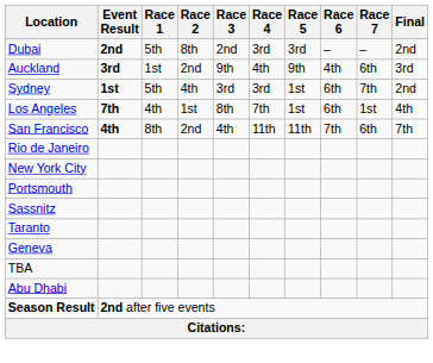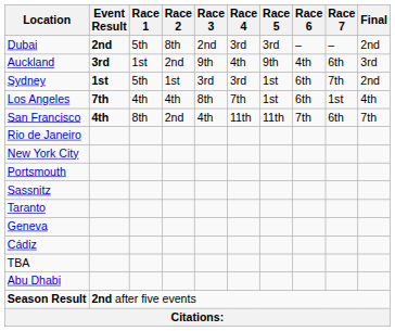 <table class="wikitable">
 <tr>
 <th>Location</th>
 <th>Event<br>Result</th>
 <th>Race<br>1</th>
 <th>Race<br>2</th>
 <th>Race<br>3</th>
 <th>Race<br>4</th>
 <th>Race<br>5</th>
 <th>Race<br>6</th>
 <th>Race<br>7</th>
 <th>Final</th>
 </tr>
 <tr>
 <td><a href='#'>Dubai</a></td>
 <td><strong>2nd</strong></td>
 <td>5th</td>
 <td>8th</td>
 <td>2nd</td>
 <td>3rd</td>
 <td>3rd</td>
 <td>–</td>
 <td>–</td>
 <td>2nd</td>
 </tr>
 <tr>
 <td><a href='#'>Auckland</a></td>
 <td><strong>3rd</strong></td>
 <td>1st</td>
 <td>2nd</td>
 <td>9th</td>
 <td>4th</td>
 <td>9th</td>
 <td>4th</td>
 <td>6th</td>
 <td>3rd</td>
 </tr>
 <tr>
 <td><a href='#'>Sydney</a></td>
 <td><strong>1st</strong></td>
 <td>5th</td>
-<td>4th</td>
+<td>1st</td>
 <td>3rd</td>
 <td>3rd</td>
 <td>1st</td>
 <td>6th</td>
 <td>7th</td>
 <td>2nd</td>
 </tr>
 <tr>
 <td><a href='#'>Los Angeles</a></td>
 <td><strong>7th</strong></td>
 <td>4th</td>
-<td>1st</td>
+<td>4th</td>
 <td>8th</td>
 <td>7th</td>
 <td>1st</td>
 <td>6th</td>
 <td>1st</td>
 <td>4th</td>
 </tr>
 <tr>
 <td><a href='#'>San Francisco</a></td>
 <td><strong>4th</strong></td>
 <td>8th</td>
 <td>2nd</td>
 <td>4th</td>
 <td>11th</td>
 <td>11th</td>
 <td>7th</td>
 <td>6th</td>
 <td>7th</td>
 </tr>
 <tr>
 <td><a href='#'>Rio de Janeiro</a></td>
 <td></td>
 <td></td>
 <td></td>
 <td></td>
 <td></td>
 <td></td>
 <td></td>
 <td></td>
 <td></td>
 </tr>
 <tr>
 <td><a href='#'>New York City</a></td>
 <td></td>
 <td></td>
 <td></td>
 <td></td>
 <td></td>
 <td></td>
 <td></td>
 <td></td>
 <td></td>
 </tr>
 <tr>
 <td><a href='#'>Portsmouth</a></td>
 <td></td>
 <td></td>
 <td></td>
 <td></td>
 <td></td>
 <td></td>
 <td></td>
 <td></td>
 <td></td>
 </tr>
 <tr>
 <td><a href='#'>Sassnitz</a></td>
 <td></td>
 <td></td>
 <td></td>
 <td></td>
 <td></td>
 <td></td>
 <td></td>
 <td></td>
 <td></td>
 </tr>
 <tr>
 <td><a href='#'>Taranto</a></td>
 <td></td>
 <td></td>
 <td></td>
 <td></td>
 <td></td>
 <td></td>
 <td></td>
 <td></td>
 <td></td>
 </tr>
 <tr>
 <td><a href='#'>Geneva</a></td>
 <td></td>
 <td></td>
 <td></td>
 <td></td>
 <td></td>
 <td></td>
 <td></td>
 <td></td>
 <td></td>
 </tr>
 <tr>
+<td><a href='#'>Cádiz</a></td>
+<td></td>
+<td></td>
+<td></td>
+<td></td>
+<td></td>
+<td></td>
+<td></td>
+<td></td>
+<td></td>
+</tr>
+<tr>
 <td>TBA</td>
 <td></td>
 <td></td>
 <td></td>
 <td></td>
 <td></td>
 <td></td>
 <td></td>
 <td></td>
 <td></td>
 </tr>
 <tr>
 <td><a href='#'>Abu Dhabi</a></td>
 <td></td>
 <td></td>
 <td></td>
 <td></td>
 <td></td>
 <td></td>
 <td></td>
 <td></td>
 <td></td>
 </tr>
 <tr>
 <td><strong>Season Result</strong></td>
 <td colspan="9"><strong>2nd</strong> after five events</td>
 </tr>
 <tr>
 <th colspan="10">Citations:</th>
 </tr>
 </table>
